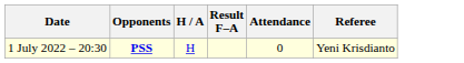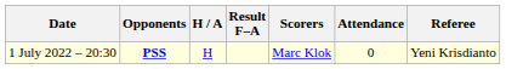 <table class="wikitable" style="text-align:center">
 <tr>
 <th>Date</th>
 <th>Opponents</th>
 <th>H / A</th>
 <th>Result<br>F–A</th>
+<th>Scorers</th>
 <th>Attendance</th>
 <th>Referee</th>
 </tr>
 <tr style="background:#ffffdd">
 <td>1 July 2022 – 20:30</td>
 <td><strong><a href='#'>PSS</a></strong></td>
 <td><a href='#'>H</a></td>
 <td> </td>
+<td><a href='#'>Marc Klok</a></td>
 <td>0</td>
 <td>Yeni Krisdianto</td>
 </tr>
 </table>
